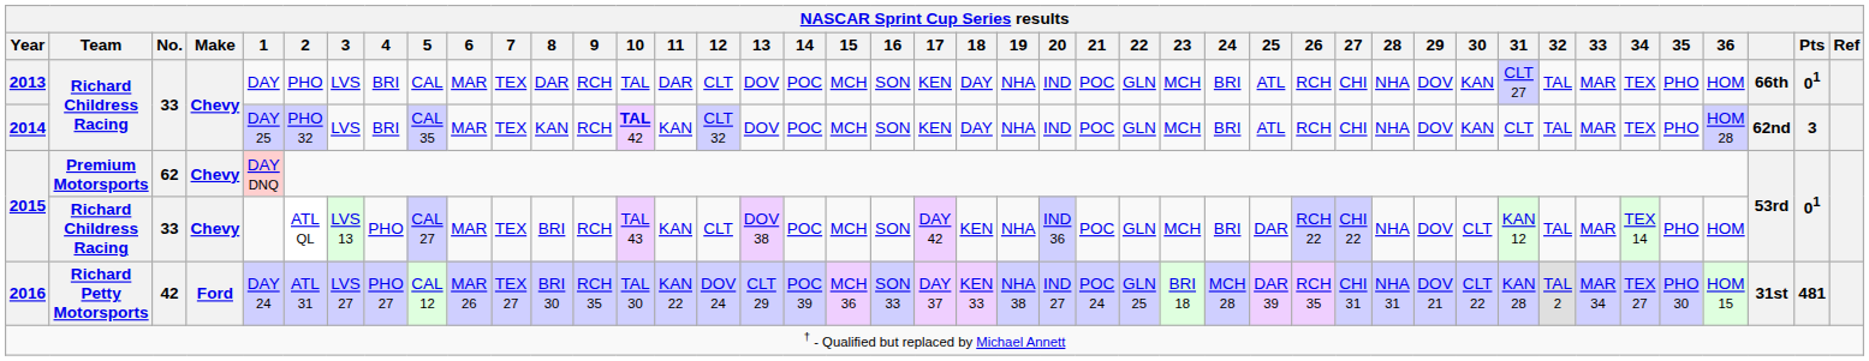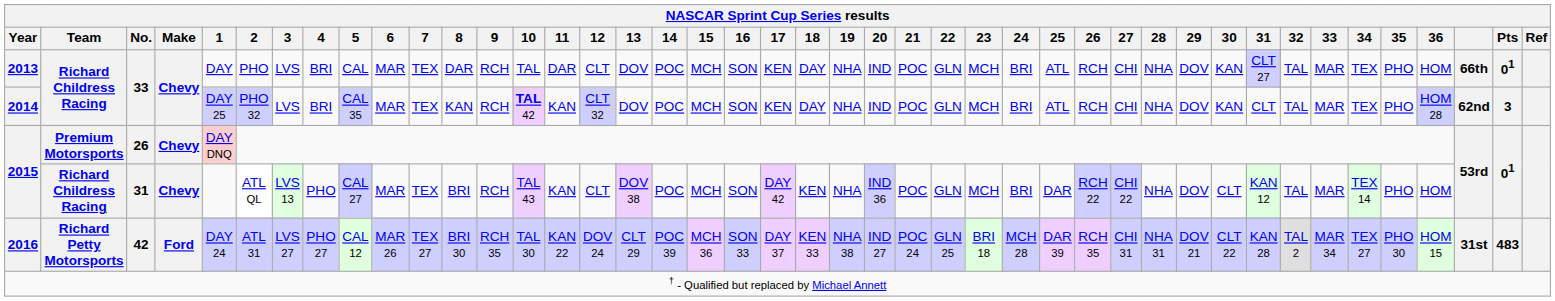 <table class="wikitable " style="text-align:center; font-size:75%">
 <tr>
 <th colspan=45><a href='#'>NASCAR Sprint Cup Series</a> results</th>
 </tr>
 <tr>
 <th>Year</th>
 <th>Team</th>
 <th>No.</th>
 <th>Make</th>
 <th>1</th>
 <th>2</th>
 <th>3</th>
 <th>4</th>
 <th>5</th>
 <th>6</th>
 <th>7</th>
 <th>8</th>
 <th>9</th>
 <th>10</th>
 <th>11</th>
 <th>12</th>
 <th>13</th>
 <th>14</th>
 <th>15</th>
 <th>16</th>
 <th>17</th>
 <th>18</th>
 <th>19</th>
 <th>20</th>
 <th>21</th>
 <th>22</th>
 <th>23</th>
 <th>24</th>
 <th>25</th>
 <th>26</th>
 <th>27</th>
 <th>28</th>
 <th>29</th>
 <th>30</th>
 <th>31</th>
 <th>32</th>
 <th>33</th>
 <th>34</th>
 <th>35</th>
 <th>36</th>
 <th></th>
 <th>Pts</th>
 <th>Ref</th>
 </tr>
 <tr>
 <th><a href='#'>2013</a></th>
 <th rowspan=2><a href='#'>Richard Childress Racing</a></th>
 <th rowspan=2>33</th>
 <th rowspan=2><a href='#'>Chevy</a></th>
 <td><a href='#'>DAY</a></td>
 <td><a href='#'>PHO</a></td>
 <td><a href='#'>LVS</a></td>
 <td><a href='#'>BRI</a></td>
 <td><a href='#'>CAL</a></td>
 <td><a href='#'>MAR</a></td>
 <td><a href='#'>TEX</a></td>
 <td><a href='#'>DAR</a></td>
 <td><a href='#'>RCH</a></td>
 <td><a href='#'>TAL</a></td>
 <td><a href='#'>DAR</a></td>
 <td><a href='#'>CLT</a></td>
 <td><a href='#'>DOV</a></td>
 <td><a href='#'>POC</a></td>
 <td><a href='#'>MCH</a></td>
 <td><a href='#'>SON</a></td>
 <td><a href='#'>KEN</a></td>
 <td><a href='#'>DAY</a></td>
 <td><a href='#'>NHA</a></td>
 <td><a href='#'>IND</a></td>
 <td><a href='#'>POC</a></td>
 <td><a href='#'>GLN</a></td>
 <td><a href='#'>MCH</a></td>
 <td><a href='#'>BRI</a></td>
 <td><a href='#'>ATL</a></td>
 <td><a href='#'>RCH</a></td>
 <td><a href='#'>CHI</a></td>
 <td><a href='#'>NHA</a></td>
 <td><a href='#'>DOV</a></td>
 <td><a href='#'>KAN</a></td>
 <td style="background:#CFCFFF;"><a href='#'>CLT</a><br><small>27</small></td>
 <td><a href='#'>TAL</a></td>
 <td><a href='#'>MAR</a></td>
 <td><a href='#'>TEX</a></td>
 <td><a href='#'>PHO</a></td>
 <td><a href='#'>HOM</a></td>
 <th>66th</th>
 <th>0<sup>1</sup></th>
 <th></th>
 </tr>
 <tr>
 <th><a href='#'>2014</a></th>
 <td style="background:#CFCFFF;"><a href='#'>DAY</a><br><small>25</small></td>
 <td style="background:#CFCFFF;"><a href='#'>PHO</a><br><small>32</small></td>
 <td><a href='#'>LVS</a></td>
 <td><a href='#'>BRI</a></td>
 <td style="background:#CFCFFF;"><a href='#'>CAL</a><br><small>35</small></td>
 <td><a href='#'>MAR</a></td>
 <td><a href='#'>TEX</a></td>
 <td><a href='#'>KAN</a></td>
 <td><a href='#'>RCH</a></td>
 <td style="background:#EFCFFF;"><strong><a href='#'>TAL</a></strong><br><small>42</small></td>
 <td><a href='#'>KAN</a></td>
 <td style="background:#CFCFFF;"><a href='#'>CLT</a><br><small>32</small></td>
 <td><a href='#'>DOV</a></td>
 <td><a href='#'>POC</a></td>
 <td><a href='#'>MCH</a></td>
 <td><a href='#'>SON</a></td>
 <td><a href='#'>KEN</a></td>
 <td><a href='#'>DAY</a></td>
 <td><a href='#'>NHA</a></td>
 <td><a href='#'>IND</a></td>
 <td><a href='#'>POC</a></td>
 <td><a href='#'>GLN</a></td>
 <td><a href='#'>MCH</a></td>
 <td><a href='#'>BRI</a></td>
 <td><a href='#'>ATL</a></td>
 <td><a href='#'>RCH</a></td>
 <td><a href='#'>CHI</a></td>
 <td><a href='#'>NHA</a></td>
 <td><a href='#'>DOV</a></td>
 <td><a href='#'>KAN</a></td>
 <td><a href='#'>CLT</a></td>
 <td><a href='#'>TAL</a></td>
 <td><a href='#'>MAR</a></td>
 <td><a href='#'>TEX</a></td>
 <td><a href='#'>PHO</a></td>
 <td style="background:#CFCFFF;"><a href='#'>HOM</a><br><small>28</small></td>
 <th>62nd</th>
 <th>3</th>
 <th></th>
 </tr>
 <tr>
 <th rowspan=2><a href='#'>2015</a></th>
 <th><a href='#'>Premium Motorsports</a></th>
-<th>62</th>
+<th>26</th>
 <th><a href='#'>Chevy</a></th>
 <td style="background:#FFCFCF;"><a href='#'>DAY</a><br><small>DNQ</small></td>
 <td colspan=35></td>
 <th rowspan=2>53rd</th>
 <th rowspan=2>0<sup>1</sup></th>
 <th rowspan=2></th>
 </tr>
 <tr>
 <th><a href='#'>Richard Childress Racing</a></th>
-<th>33</th>
+<th>31</th>
 <th><a href='#'>Chevy</a></th>
 <td></td>
 <td style="background:#FFFFFF;"><a href='#'>ATL</a><br><small>QL</small></td>
 <td style="background:#DFFFDF;"><a href='#'>LVS</a><br><small>13</small></td>
 <td><a href='#'>PHO</a></td>
 <td style="background:#CFCFFF;"><a href='#'>CAL</a><br><small>27</small></td>
 <td><a href='#'>MAR</a></td>
 <td style="background:#;"><a href='#'>TEX</a><br><small></small></td>
 <td><a href='#'>BRI</a></td>
 <td><a href='#'>RCH</a></td>
 <td style="background:#EFCFFF;"><a href='#'>TAL</a><br><small>43</small></td>
 <td><a href='#'>KAN</a></td>
 <td><a href='#'>CLT</a></td>
 <td style="background:#EFCFFF;"><a href='#'>DOV</a><br><small>38</small></td>
 <td><a href='#'>POC</a></td>
 <td><a href='#'>MCH</a></td>
 <td><a href='#'>SON</a></td>
 <td style="background:#EFCFFF;"><a href='#'>DAY</a><br><small>42</small></td>
 <td><a href='#'>KEN</a></td>
 <td><a href='#'>NHA</a></td>
 <td style="background:#CFCFFF;"><a href='#'>IND</a><br><small>36</small></td>
 <td><a href='#'>POC</a></td>
 <td><a href='#'>GLN</a></td>
 <td><a href='#'>MCH</a></td>
 <td><a href='#'>BRI</a></td>
 <td><a href='#'>DAR</a></td>
 <td style="background:#CFCFFF;"><a href='#'>RCH</a><br><small>22</small></td>
 <td style="background:#CFCFFF;"><a href='#'>CHI</a><br><small>22</small></td>
 <td><a href='#'>NHA</a></td>
 <td><a href='#'>DOV</a></td>
 <td><a href='#'>CLT</a></td>
 <td style="background:#DFFFDF;"><a href='#'>KAN</a><br><small>12</small></td>
 <td><a href='#'>TAL</a></td>
 <td><a href='#'>MAR</a></td>
 <td style="background:#DFFFDF;"><a href='#'>TEX</a><br><small>14</small></td>
 <td><a href='#'>PHO</a></td>
 <td><a href='#'>HOM</a></td>
 </tr>
 <tr>
 <th><a href='#'>2016</a></th>
 <th><a href='#'>Richard Petty Motorsports</a></th>
 <th>42</th>
 <th><a href='#'>Ford</a></th>
 <td style="background:#CFCFFF;"><a href='#'>DAY</a><br><small>24</small></td>
 <td style="background:#CFCFFF;"><a href='#'>ATL</a><br><small>31</small></td>
 <td style="background:#CFCFFF;"><a href='#'>LVS</a><br><small>27</small></td>
 <td style="background:#CFCFFF;"><a href='#'>PHO</a><br><small>27</small></td>
 <td style="background:#DFFFDF;"><a href='#'>CAL</a><br><small>12</small></td>
 <td style="background:#CFCFFF;"><a href='#'>MAR</a><br><small>26</small></td>
 <td style="background:#CFCFFF;"><a href='#'>TEX</a><br><small>27</small></td>
 <td style="background:#CFCFFF;"><a href='#'>BRI</a><br><small>30</small></td>
 <td style="background:#CFCFFF;"><a href='#'>RCH</a><br><small>35</small></td>
 <td style="background:#CFCFFF;"><a href='#'>TAL</a><br><small>30</small></td>
 <td style="background:#CFCFFF;"><a href='#'>KAN</a><br><small>22</small></td>
 <td style="background:#CFCFFF;"><a href='#'>DOV</a><br><small>24</small></td>
 <td style="background:#CFCFFF;"><a href='#'>CLT</a><br><small>29</small></td>
 <td style="background:#CFCFFF;"><a href='#'>POC</a><br><small>39</small></td>
 <td style="background:#EFCFFF;"><a href='#'>MCH</a><br><small>36</small></td>
 <td style="background:#CFCFFF;"><a href='#'>SON</a><br><small>33</small></td>
 <td style="background:#EFCFFF;"><a href='#'>DAY</a><br><small>37</small></td>
 <td style="background:#EFCFFF;"><a href='#'>KEN</a><br><small>33</small></td>
 <td style="background:#CFCFFF;"><a href='#'>NHA</a><br><small>38</small></td>
 <td style="background:#CFCFFF;"><a href='#'>IND</a><br><small>27</small></td>
 <td style="background:#CFCFFF;"><a href='#'>POC</a><br><small>24</small></td>
 <td style="background:#CFCFFF;"><a href='#'>GLN</a><br><small>25</small></td>
 <td style="background:#DFFFDF;"><a href='#'>BRI</a><br><small>18</small></td>
 <td style="background:#CFCFFF;"><a href='#'>MCH</a><br><small>28</small></td>
 <td style="background:#EFCFFF;"><a href='#'>DAR</a><br><small>39</small></td>
 <td style="background:#EFCFFF;"><a href='#'>RCH</a><br><small>35</small></td>
 <td style="background:#CFCFFF;"><a href='#'>CHI</a><br><small>31</small></td>
 <td style="background:#CFCFFF;"><a href='#'>NHA</a><br><small>31</small></td>
 <td style="background:#CFCFFF;"><a href='#'>DOV</a><br><small>21</small></td>
 <td style="background:#CFCFFF;"><a href='#'>CLT</a><br><small>22</small></td>
 <td style="background:#CFCFFF;"><a href='#'>KAN</a><br><small>28</small></td>
 <td style="background:#DFDFDF;"><a href='#'>TAL</a><br><small>2</small></td>
 <td style="background:#CFCFFF;"><a href='#'>MAR</a><br><small>34</small></td>
 <td style="background:#CFCFFF;"><a href='#'>TEX</a><br><small>27</small></td>
 <td style="background:#CFCFFF;"><a href='#'>PHO</a><br><small>30</small></td>
 <td style="background:#DFFFDF;"><a href='#'>HOM</a><br><small>15</small></td>
 <th>31st</th>
-<th>481</th>
+<th>483</th>
 <th></th>
 </tr>
 <tr>
 <td colspan=43><small><sup>†</sup> - Qualified but replaced by <a href='#'>Michael Annett</a></small></td>
 </tr>
 </table>
